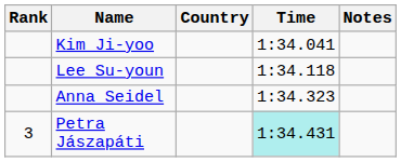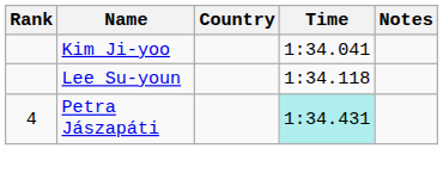 <table class="wikitable sortable" style="text-align:center" width=50%>
 <tr>
 <th>Rank</th>
 <th>Name</th>
 <th>Country</th>
 <th>Time</th>
 <th>Notes</th>
 </tr>
 <tr>
 <td></td>
 <td align=left><a href='#'>Kim Ji-yoo</a></td>
 <td align=left></td>
 <td>1:34.041</td>
 <td></td>
 </tr>
 <tr>
 <td></td>
 <td align=left><a href='#'>Lee Su-youn</a></td>
 <td align=left></td>
 <td>1:34.118</td>
 <td></td>
 </tr>
 <tr>
-<td></td>
-<td align=left><a href='#'>Anna Seidel</a></td>
-<td align=left></td>
-<td>1:34.323</td>
-<td></td>
-</tr>
-<tr>
-<td>3</td>
+<td>4</td>
 <td align=left><a href='#'>Petra Jászapáti</a></td>
 <td align=left></td>
 <td style="background: paleturquoise;">1:34.431</td>
 <td></td>
 </tr>
 </table>
